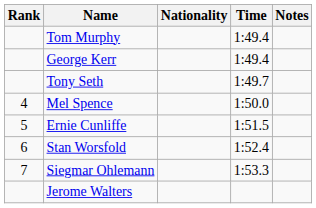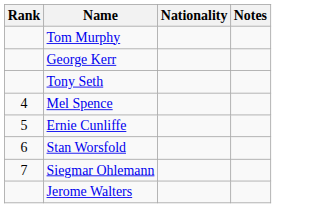 <table class="wikitable sortable" style="text-align:center">
 <tr>
 <th>Rank</th>
 <th>Name</th>
 <th>Nationality</th>
-<th>Time</th>
 <th>Notes</th>
 </tr>
 <tr>
 <td></td>
 <td align=left><a href='#'>Tom Murphy</a></td>
 <td align=left></td>
-<td>1:49.4</td>
 <td></td>
 </tr>
 <tr>
 <td></td>
 <td align=left><a href='#'>George Kerr</a></td>
 <td align=left></td>
-<td>1:49.4</td>
 <td></td>
 </tr>
 <tr>
 <td></td>
 <td align=left><a href='#'>Tony Seth</a></td>
 <td align=left></td>
-<td>1:49.7</td>
 <td></td>
 </tr>
 <tr>
 <td>4</td>
 <td align=left><a href='#'>Mel Spence</a></td>
 <td align=left></td>
-<td>1:50.0</td>
 <td></td>
 </tr>
 <tr>
 <td>5</td>
 <td align=left><a href='#'>Ernie Cunliffe</a></td>
 <td align=left></td>
-<td>1:51.5</td>
 <td></td>
 </tr>
 <tr>
 <td>6</td>
 <td align=left><a href='#'>Stan Worsfold</a></td>
 <td align=left></td>
-<td>1:52.4</td>
 <td></td>
 </tr>
 <tr>
 <td>7</td>
 <td align=left><a href='#'>Siegmar Ohlemann</a></td>
 <td align=left></td>
-<td>1:53.3</td>
 <td></td>
 </tr>
 <tr>
 <td></td>
 <td align=left><a href='#'>Jerome Walters</a></td>
 <td align=left></td>
 <td></td>
-<td></td>
 </tr>
 </table>
